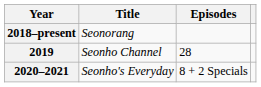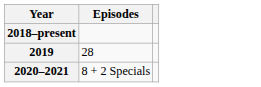 <table class="wikitable sortable plainrowheaders">
 <tr>
 <th scope="col">Year</th>
-<th scope="col">Title</th>
 <th scope="col">Episodes</th>
 <th scope="col" class="unsortable"></th>
 </tr>
 <tr>
 <th scope="row">2018–present</th>
-<td><em>Seonorang</em> </td>
 <td></td>
 <td></td>
 </tr>
 <tr>
 <th scope="row">2019</th>
-<td><em>Seonho Channel</em> </td>
 <td>28</td>
 <td></td>
 </tr>
 <tr>
 <th scope="row">2020–2021</th>
-<td><em>Seonho's Everyday</em> </td>
 <td>8 + 2 Specials</td>
 <td></td>
 </tr>
 </table>
